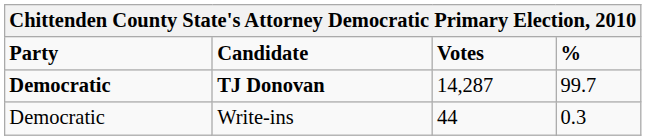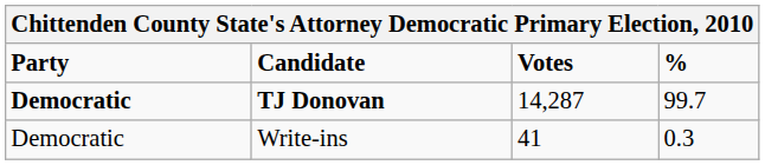 <table class="wikitable">
 <tr>
 <th colspan="4">Chittenden County State's Attorney Democratic Primary Election, 2010</th>
 </tr>
 <tr>
 <td><strong>Party</strong></td>
 <td><strong>Candidate</strong></td>
 <td><strong>Votes</strong></td>
 <td><strong>%</strong></td>
 </tr>
 <tr>
 <td><strong>Democratic</strong></td>
 <td><strong>TJ Donovan</strong></td>
 <td>14,287</td>
 <td>99.7</td>
 </tr>
 <tr>
 <td>Democratic</td>
 <td>Write-ins</td>
-<td>44</td>
+<td>41</td>
 <td>0.3</td>
 </tr>
 </table>
